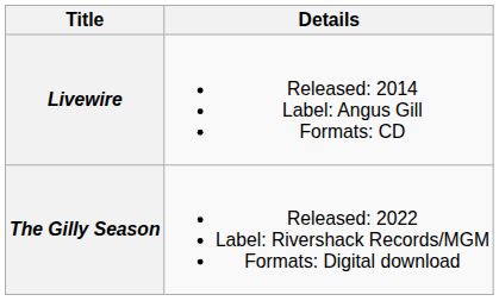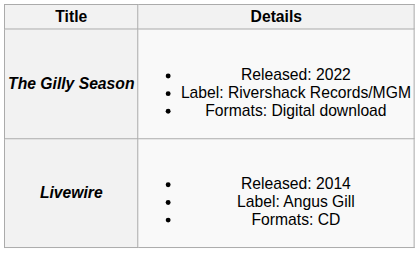 <table class="wikitable plainrowheaders" style="text-align:center">
 <tr>
 <th scope="col">Title</th>
 <th scope="col">Details</th>
 </tr>
 <tr>
+<th scope="row"><em>The Gilly Season</em></th>
+<td><br><ul><li>Released: 2022</li><li>Label: Rivershack Records/MGM</li><li>Formats: Digital download</li></ul></td>
+</tr>
+<tr>
 <th scope="row"><em>Livewire</em></th>
 <td><br><ul><li>Released: 2014</li><li>Label: Angus Gill</li><li>Formats: CD</li></ul></td>
 </tr>
-<tr>
-<th scope="row"><em>The Gilly Season</em></th>
-<td><br><ul><li>Released: 2022</li><li>Label: Rivershack Records/MGM</li><li>Formats: Digital download</li></ul></td>
-</tr>
 </table>
